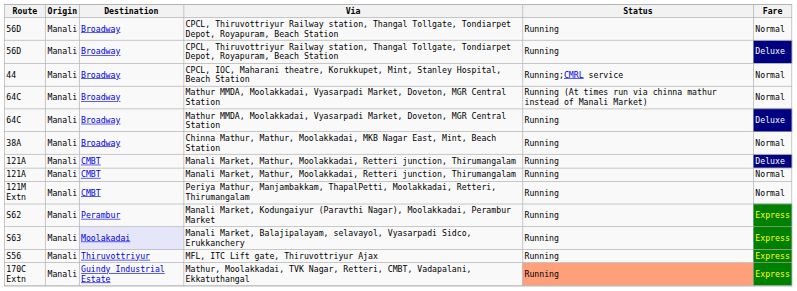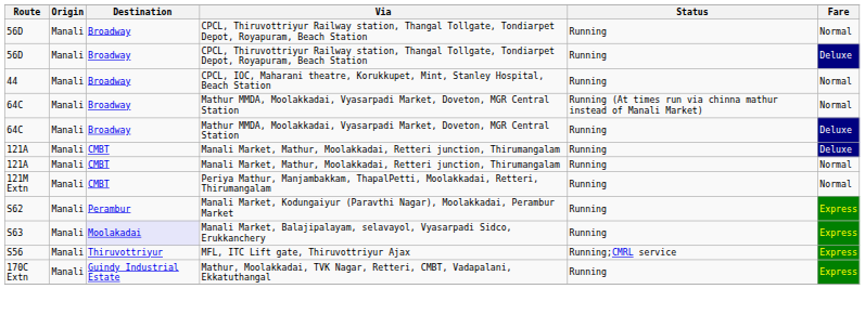 <table class="wikitable sortable collapsable plainrowheaders">
 <tr>
 </tr>
 <tr>
 <th>Route</th>
 <th>Origin</th>
 <th>Destination</th>
 <th>Via</th>
 <th>Status</th>
 <th>Fare</th>
 </tr>
 <tr>
 <td>56D</td>
 <td>Manali</td>
 <td><a href='#'>Broadway</a></td>
 <td>CPCL, Thiruvottriyur Railway station, Thangal Tollgate, Tondiarpet Depot, Royapuram, Beach Station</td>
 <td>Running</td>
 <td>Normal</td>
 </tr>
 <tr>
 <td>56D</td>
 <td>Manali</td>
 <td><a href='#'>Broadway</a></td>
 <td>CPCL, Thiruvottriyur Railway station, Thangal Tollgate, Tondiarpet Depot, Royapuram, Beach Station</td>
 <td>Running</td>
 <td style="background:navy; color:white">Deluxe</td>
 </tr>
 <tr>
 <td>44</td>
 <td>Manali</td>
 <td><a href='#'>Broadway</a></td>
 <td>CPCL, IOC, Maharani theatre, Korukkupet, Mint, Stanley Hospital, Beach Station</td>
-<td>Running;<a href='#'>CMRL</a> service</td>
+<td>Running</td>
 <td>Normal</td>
 </tr>
 <tr>
 <td>64C</td>
 <td>Manali</td>
 <td><a href='#'>Broadway</a></td>
 <td>Mathur MMDA, Moolakkadai, Vyasarpadi Market, Doveton, MGR Central Station</td>
 <td>Running (At times run via chinna mathur instead of Manali Market)</td>
 <td>Normal</td>
 </tr>
 <tr>
 <td>64C</td>
 <td>Manali</td>
 <td><a href='#'>Broadway</a></td>
 <td>Mathur MMDA, Moolakkadai, Vyasarpadi Market, Doveton, MGR Central Station</td>
 <td>Running</td>
 <td style="background:navy; color:white">Deluxe</td>
-</tr>
-<tr>
-<td>38A</td>
-<td>Manali</td>
-<td><a href='#'>Broadway</a></td>
-<td>Chinna Mathur, Mathur, Moolakkadai, MKB Nagar East, Mint, Beach Station</td>
-<td>Running</td>
-<td>Normal</td>
 </tr>
 <tr>
 <td>121A</td>
 <td>Manali</td>
 <td><a href='#'>CMBT</a></td>
 <td>Manali Market, Mathur, Moolakkadai, Retteri junction, Thirumangalam</td>
 <td>Running</td>
 <td style="background:navy; color:white">Deluxe</td>
 </tr>
 <tr>
 <td>121A</td>
 <td>Manali</td>
 <td><a href='#'>CMBT</a></td>
 <td>Manali Market, Mathur, Moolakkadai, Retteri junction, Thirumangalam</td>
 <td>Running</td>
 <td>Normal</td>
 </tr>
 <tr>
 <td>121M Extn</td>
 <td>Manali</td>
 <td><a href='#'>CMBT</a></td>
 <td>Periya Mathur, Manjambakkam, ThapalPetti, Moolakkadai, Retteri, Thirumangalam</td>
 <td>Running</td>
 <td>Normal</td>
 </tr>
 <tr>
 <td>S62</td>
 <td>Manali</td>
 <td><a href='#'>Perambur</a></td>
 <td>Manali Market, Kodungaiyur (Paravthi Nagar), Moolakkadai, Perambur Market</td>
 <td>Running</td>
 <td style="background:green; color:yellow">Express</td>
 </tr>
 <tr>
 <td>S63</td>
 <td>Manali</td>
 <td style="background: lavender;"><a href='#'>Moolakadai</a></td>
 <td>Manali Market, Balajipalayam, selavayol, Vyasarpadi Sidco, Erukkanchery</td>
 <td>Running</td>
 <td style="background:green; color:yellow">Express</td>
 </tr>
 <tr>
 <td>S56</td>
 <td>Manali</td>
 <td><a href='#'>Thiruvottriyur</a></td>
 <td>MFL, ITC Lift gate, Thiruvottriyur Ajax</td>
-<td>Running</td>
+<td>Running;<a href='#'>CMRL</a> service</td>
 <td style="background:green; color:yellow">Express</td>
 </tr>
 <tr>
 <td>170C Extn</td>
 <td>Manali</td>
 <td><a href='#'>Guindy Industrial Estate</a></td>
 <td>Mathur, Moolakkadai, TVK Nagar, Retteri, CMBT, Vadapalani, Ekkatuthangal</td>
-<td style="background: lightsalmon;">Running</td>
+<td>Running</td>
 <td style="background:green; color:yellow">Express</td>
 </tr>
 <tr>
 </tr>
 </table>
